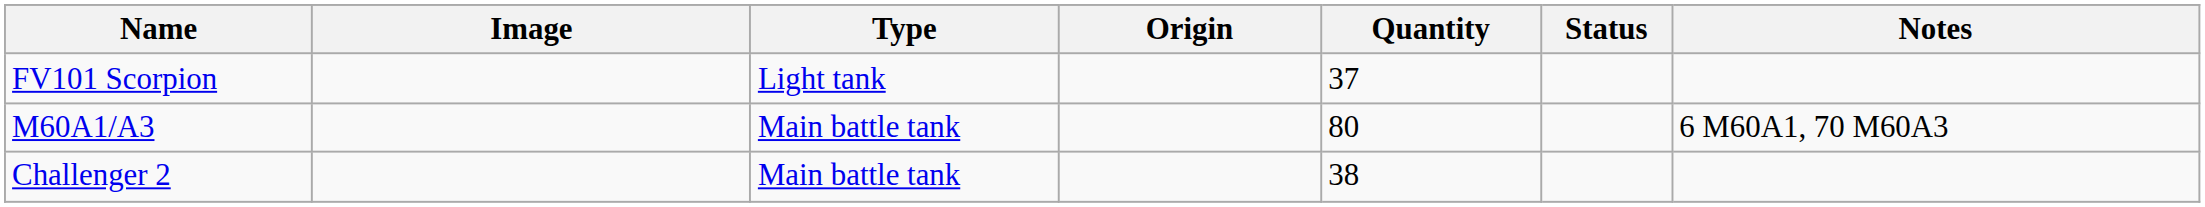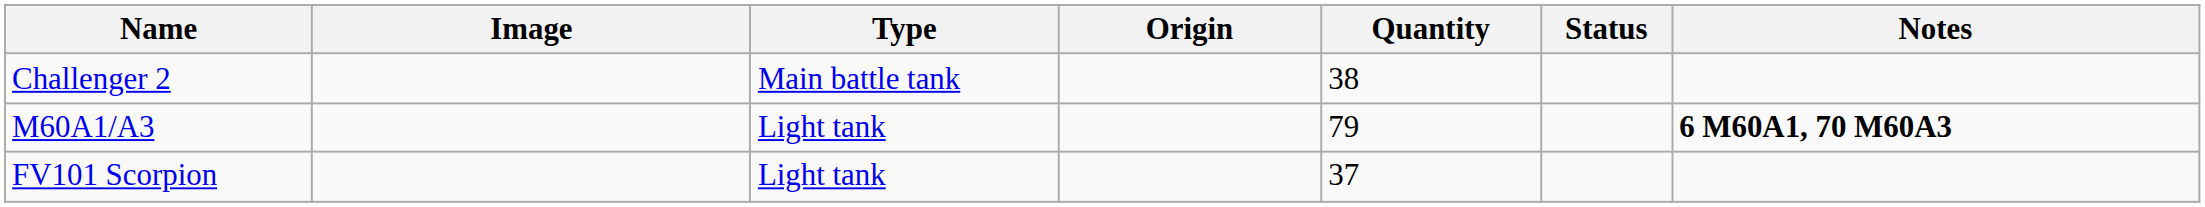 <table class="wikitable" style="width:90%;">
 <tr>
 <th width=14%>Name</th>
 <th width=20%>Image</th>
 <th width=14%>Type</th>
 <th width=12%>Origin</th>
 <th width=10%>Quantity</th>
 <th width=06%>Status</th>
 <th width=24%>Notes</th>
 </tr>
 <tr>
+<td><a href='#'>Challenger 2</a></td>
+<td></td>
+<td><a href='#'>Main battle tank</a></td>
+<td></td>
+<td>38</td>
+<td></td>
+<td></td>
+</tr>
+<tr>
+<td><a href='#'>M60A1/A3</a></td>
+<td></td>
+<td><a href='#'>Light tank</a></td>
+<td></td>
+<td>79</td>
+<td></td>
+<td><strong>6 M60A1, 70 M60A3</strong></td>
+</tr>
+<tr>
 <td><a href='#'>FV101 Scorpion</a></td>
 <td></td>
 <td><a href='#'>Light tank</a></td>
 <td></td>
 <td>37</td>
 <td></td>
 <td></td>
 </tr>
-<tr>
-<td><a href='#'>M60A1/A3</a></td>
-<td></td>
-<td><a href='#'>Main battle tank</a></td>
-<td></td>
-<td>80</td>
-<td></td>
-<td>6 M60A1, 70 M60A3</td>
-</tr>
-<tr>
-<td><a href='#'>Challenger 2</a></td>
-<td></td>
-<td><a href='#'>Main battle tank</a></td>
-<td></td>
-<td>38</td>
-<td></td>
-<td></td>
-</tr>
 </table>
